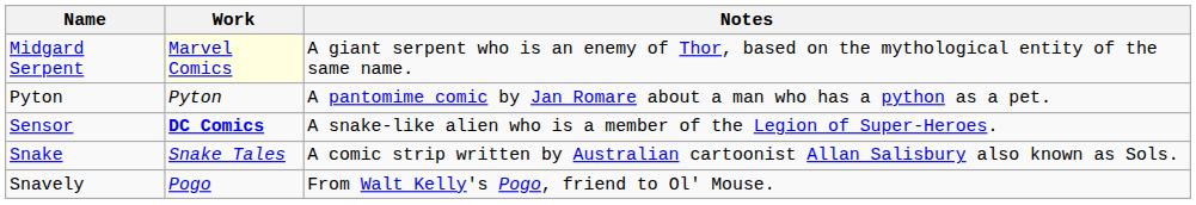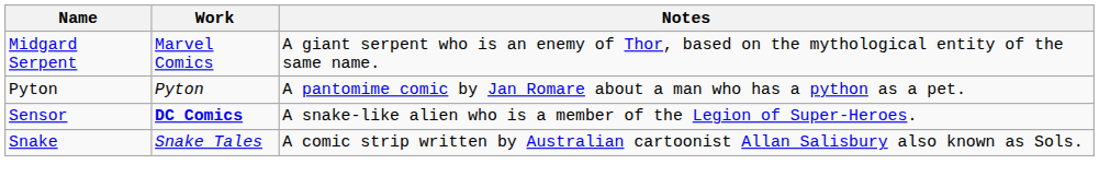 <table class="wikitable sortable">
 <tr>
 <th>Name</th>
 <th>Work</th>
 <th>Notes</th>
 </tr>
 <tr>
 <td><a href='#'>Midgard Serpent</a></td>
-<td style="background: lightyellow;"><a href='#'>Marvel Comics</a></td>
+<td><a href='#'>Marvel Comics</a></td>
 <td>A giant serpent who is an enemy of <a href='#'>Thor</a>, based on the mythological entity of the same name.</td>
 </tr>
 <tr>
 <td>Pyton</td>
 <td><em>Pyton</em></td>
 <td>A <a href='#'>pantomime comic</a> by <a href='#'>Jan Romare</a> about a man who has a <a href='#'>python</a> as a pet.</td>
 </tr>
 <tr>
 <td><a href='#'>Sensor</a></td>
 <td><strong><a href='#'>DC Comics</a></strong></td>
 <td>A snake-like alien who is a member of the <a href='#'>Legion of Super-Heroes</a>.</td>
 </tr>
 <tr>
 <td><a href='#'>Snake</a></td>
 <td><em><a href='#'>Snake Tales</a></em></td>
 <td>A comic strip written by <a href='#'>Australian</a> cartoonist <a href='#'>Allan Salisbury</a> also known as Sols.</td>
 </tr>
-<tr>
-<td>Snavely</td>
-<td><em><a href='#'>Pogo</a></em></td>
-<td>From <a href='#'>Walt Kelly</a>'s <em><a href='#'>Pogo</a></em>, friend to Ol' Mouse.</td>
-</tr>
 </table>
